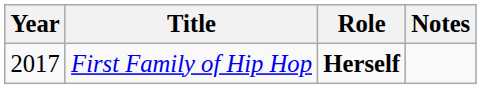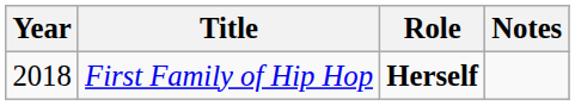 <table class="wikitable sortable">
 <tr>
 <th>Year</th>
 <th>Title</th>
 <th>Role</th>
 <th>Notes</th>
 </tr>
 <tr>
-<td>2017</td>
+<td>2018</td>
 <td><em><a href='#'>First Family of Hip Hop</a></em></td>
 <td><strong>Herself</strong></td>
 <td></td>
 </tr>
 </table>
